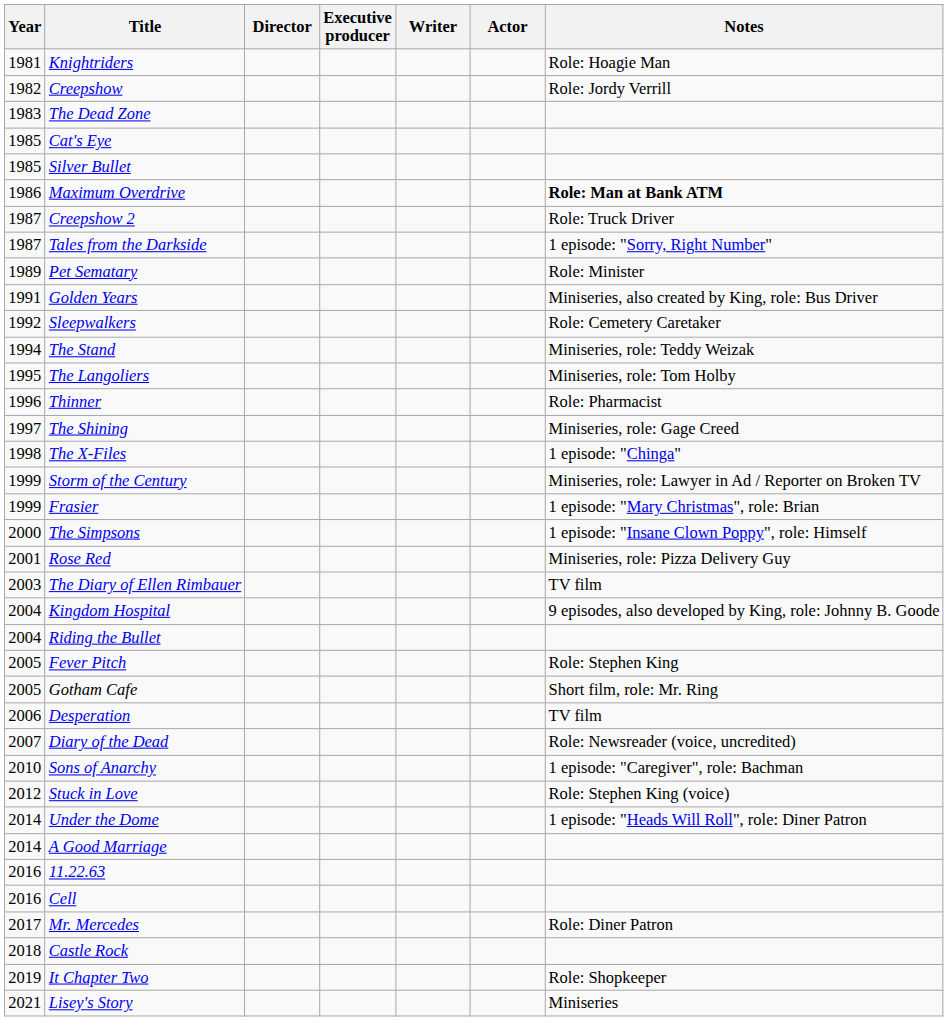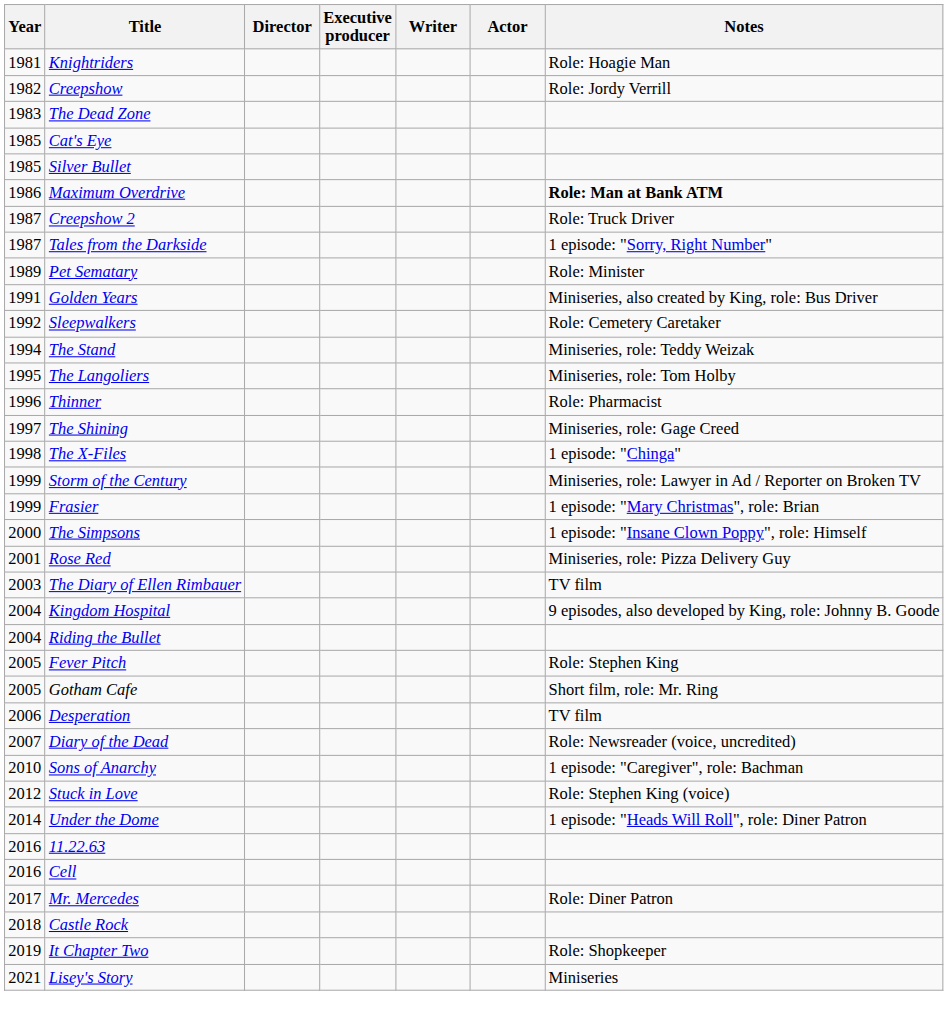 <table class="wikitable">
 <tr>
 <th>Year</th>
 <th>Title</th>
 <th width=65>Director</th>
 <th width=65>Executive producer</th>
 <th width=65>Writer</th>
 <th width=65>Actor</th>
 <th>Notes</th>
 </tr>
 <tr>
 <td>1981</td>
 <td style="white-space:nowrap;"><em><a href='#'>Knightriders</a></em></td>
 <td></td>
 <td></td>
 <td></td>
 <td></td>
 <td>Role: Hoagie Man</td>
 </tr>
 <tr>
 <td>1982</td>
 <td><em><a href='#'>Creepshow</a></em></td>
 <td></td>
 <td></td>
 <td></td>
 <td></td>
 <td>Role: Jordy Verrill</td>
 </tr>
 <tr>
 <td>1983</td>
 <td><em><a href='#'>The Dead Zone</a></em></td>
 <td></td>
 <td></td>
 <td></td>
 <td></td>
 <td></td>
 </tr>
 <tr>
 <td>1985</td>
 <td><em><a href='#'>Cat's Eye</a></em></td>
 <td></td>
 <td></td>
 <td></td>
 <td></td>
 <td></td>
 </tr>
 <tr>
 <td>1985</td>
 <td><em><a href='#'>Silver Bullet</a></em></td>
 <td></td>
 <td></td>
 <td></td>
 <td></td>
 <td></td>
 </tr>
 <tr>
 <td>1986</td>
 <td><em><a href='#'>Maximum Overdrive</a></em></td>
 <td></td>
 <td></td>
 <td></td>
 <td></td>
 <td><strong>Role: Man at Bank ATM</strong></td>
 </tr>
 <tr>
 <td>1987</td>
 <td><em><a href='#'>Creepshow 2</a></em></td>
 <td></td>
 <td></td>
 <td></td>
 <td></td>
 <td>Role: Truck Driver</td>
 </tr>
 <tr>
 <td>1987</td>
 <td><em><a href='#'>Tales from the Darkside</a></em></td>
 <td></td>
 <td></td>
 <td></td>
 <td></td>
 <td>1 episode: "<a href='#'>Sorry, Right Number</a>"</td>
 </tr>
 <tr>
 <td>1989</td>
 <td><em><a href='#'>Pet Sematary</a></em></td>
 <td></td>
 <td></td>
 <td></td>
 <td></td>
 <td>Role: Minister</td>
 </tr>
 <tr>
 <td>1991</td>
 <td><em><a href='#'>Golden Years</a></em></td>
 <td></td>
 <td></td>
 <td></td>
 <td></td>
 <td>Miniseries, also created by King, role: Bus Driver</td>
 </tr>
 <tr>
 <td>1992</td>
 <td><em><a href='#'>Sleepwalkers</a></em></td>
 <td></td>
 <td></td>
 <td></td>
 <td></td>
 <td>Role: Cemetery Caretaker</td>
 </tr>
 <tr>
 <td>1994</td>
 <td><em><a href='#'>The Stand</a></em></td>
 <td></td>
 <td></td>
 <td></td>
 <td></td>
 <td>Miniseries, role: Teddy Weizak</td>
 </tr>
 <tr>
 <td>1995</td>
 <td><em><a href='#'>The Langoliers</a></em></td>
 <td></td>
 <td></td>
 <td></td>
 <td></td>
 <td>Miniseries, role: Tom Holby</td>
 </tr>
 <tr>
 <td>1996</td>
 <td><em><a href='#'>Thinner</a></em></td>
 <td></td>
 <td></td>
 <td></td>
 <td></td>
 <td>Role: Pharmacist</td>
 </tr>
 <tr>
 <td>1997</td>
 <td><em><a href='#'>The Shining</a></em></td>
 <td></td>
 <td></td>
 <td></td>
 <td></td>
 <td>Miniseries, role: Gage Creed</td>
 </tr>
 <tr>
 <td>1998</td>
 <td><em><a href='#'>The X-Files</a></em></td>
 <td></td>
 <td></td>
 <td></td>
 <td></td>
 <td>1 episode: "<a href='#'>Chinga</a>"</td>
 </tr>
 <tr>
 <td>1999</td>
 <td><em><a href='#'>Storm of the Century</a></em></td>
 <td></td>
 <td></td>
 <td></td>
 <td></td>
 <td>Miniseries, role: Lawyer in Ad / Reporter on Broken TV</td>
 </tr>
 <tr>
 <td>1999</td>
 <td><em><a href='#'>Frasier</a></em></td>
 <td></td>
 <td></td>
 <td></td>
 <td></td>
 <td>1 episode: "<a href='#'>Mary Christmas</a>", role: Brian</td>
 </tr>
 <tr>
 <td>2000</td>
 <td><em><a href='#'>The Simpsons</a></em></td>
 <td></td>
 <td></td>
 <td></td>
 <td></td>
 <td>1 episode: "<a href='#'>Insane Clown Poppy</a>", role: Himself</td>
 </tr>
 <tr>
 <td>2001</td>
 <td><em><a href='#'>Rose Red</a></em></td>
 <td></td>
 <td></td>
 <td></td>
 <td></td>
 <td>Miniseries, role: Pizza Delivery Guy</td>
 </tr>
 <tr>
 <td>2003</td>
 <td><em><a href='#'>The Diary of Ellen Rimbauer</a></em></td>
 <td></td>
 <td></td>
 <td></td>
 <td></td>
 <td>TV film</td>
 </tr>
 <tr>
 <td>2004</td>
 <td><em><a href='#'>Kingdom Hospital</a></em></td>
 <td></td>
 <td></td>
 <td></td>
 <td></td>
 <td>9 episodes, also developed by King, role: Johnny B. Goode</td>
 </tr>
 <tr>
 <td>2004</td>
 <td><em><a href='#'>Riding the Bullet</a></em></td>
 <td></td>
 <td></td>
 <td></td>
 <td></td>
 <td></td>
 </tr>
 <tr>
 <td>2005</td>
 <td><em><a href='#'>Fever Pitch</a></em></td>
 <td></td>
 <td></td>
 <td></td>
 <td></td>
 <td>Role: Stephen King</td>
 </tr>
 <tr>
 <td>2005</td>
 <td><em>Gotham Cafe</em></td>
 <td></td>
 <td></td>
 <td></td>
 <td></td>
 <td>Short film, role: Mr. Ring</td>
 </tr>
 <tr>
 <td>2006</td>
 <td><em><a href='#'>Desperation</a></em></td>
 <td></td>
 <td></td>
 <td></td>
 <td></td>
 <td>TV film</td>
 </tr>
 <tr>
 <td>2007</td>
 <td><em><a href='#'>Diary of the Dead</a></em></td>
 <td></td>
 <td></td>
 <td></td>
 <td></td>
 <td>Role: Newsreader (voice, uncredited)</td>
 </tr>
 <tr>
 <td>2010</td>
 <td><em><a href='#'>Sons of Anarchy</a></em></td>
 <td></td>
 <td></td>
 <td></td>
 <td></td>
 <td>1 episode: "Caregiver", role: Bachman</td>
 </tr>
 <tr>
 <td>2012</td>
 <td><em><a href='#'>Stuck in Love</a></em></td>
 <td></td>
 <td></td>
 <td></td>
 <td></td>
 <td>Role: Stephen King (voice)</td>
 </tr>
 <tr>
 <td>2014</td>
 <td><em><a href='#'>Under the Dome</a></em></td>
 <td></td>
 <td></td>
 <td></td>
 <td></td>
 <td>1 episode: "<a href='#'>Heads Will Roll</a>", role: Diner Patron</td>
 </tr>
 <tr>
-<td>2014</td>
-<td><em><a href='#'>A Good Marriage</a></em></td>
-<td></td>
-<td></td>
-<td></td>
-<td></td>
-<td></td>
-</tr>
-<tr>
 <td>2016</td>
 <td><em><a href='#'>11.22.63</a></em></td>
 <td></td>
 <td></td>
 <td></td>
 <td></td>
 <td></td>
 </tr>
 <tr>
 <td>2016</td>
 <td><em><a href='#'>Cell</a></em></td>
 <td></td>
 <td></td>
 <td></td>
 <td></td>
 <td></td>
 </tr>
 <tr>
 <td>2017</td>
 <td><em><a href='#'>Mr. Mercedes</a></em></td>
 <td></td>
 <td></td>
 <td></td>
 <td></td>
 <td>Role: Diner Patron</td>
 </tr>
 <tr>
 <td>2018</td>
 <td><em><a href='#'>Castle Rock</a></em></td>
 <td></td>
 <td></td>
 <td></td>
 <td></td>
 <td></td>
 </tr>
 <tr>
 <td>2019</td>
 <td><em><a href='#'>It Chapter Two</a></em></td>
 <td></td>
 <td></td>
 <td></td>
 <td></td>
 <td>Role: Shopkeeper</td>
 </tr>
 <tr>
 <td>2021</td>
 <td><em><a href='#'>Lisey's Story</a></em></td>
 <td></td>
 <td></td>
 <td></td>
 <td></td>
 <td>Miniseries</td>
 </tr>
 </table>
